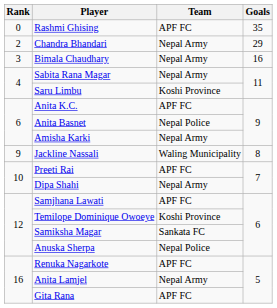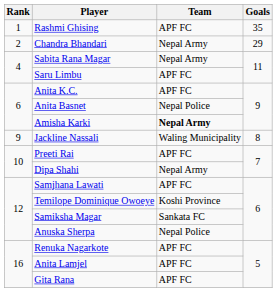 <table class="wikitable sortable" style="text-align:center">
 <tr>
 <th>Rank</th>
 <th>Player</th>
 <th>Team</th>
 <th>Goals</th>
 </tr>
 <tr>
-<td>0</td>
+<td>1</td>
 <td align="left"> <a href='#'>Rashmi Ghising</a></td>
 <td align="left">APF FC</td>
 <td>35</td>
 </tr>
 <tr>
 <td>2</td>
 <td align="left"> <a href='#'>Chandra Bhandari</a></td>
 <td align="left">Nepal Army</td>
 <td>29</td>
 </tr>
 <tr>
-<td>3</td>
-<td align="left"> <a href='#'>Bimala Chaudhary</a></td>
-<td align="left">Nepal Army</td>
-<td>16</td>
-</tr>
-<tr>
 <td rowspan=2>4</td>
 <td align="left"> <a href='#'>Sabita Rana Magar</a></td>
 <td align="left">Nepal Army</td>
 <td rowspan=2>11</td>
 </tr>
 <tr>
 <td align="left"> <a href='#'>Saru Limbu</a></td>
-<td align="left">Koshi Province</td>
+<td align="left">APF FC</td>
 </tr>
 <tr>
 <td rowspan=3>6</td>
 <td align="left"> <a href='#'>Anita K.C.</a></td>
 <td align="left">APF FC</td>
 <td rowspan=3>9</td>
 </tr>
 <tr>
 <td align="left"> <a href='#'>Anita Basnet</a></td>
 <td align="left">Nepal Police</td>
 </tr>
 <tr>
 <td align="left"> <a href='#'>Amisha Karki</a></td>
-<td align="left">Nepal Army</td>
+<td align="left"><strong>Nepal Army</strong></td>
 </tr>
 <tr>
 <td>9</td>
 <td align="left"> <a href='#'>Jackline Nassali</a></td>
 <td align="left">Waling Municipality</td>
 <td>8</td>
 </tr>
 <tr>
 <td rowspan=2>10</td>
 <td align="left"><a href='#'>Preeti Rai</a></td>
 <td align="left">APF FC</td>
 <td rowspan=2>7</td>
 </tr>
 <tr>
 <td align="left"> <a href='#'>Dipa Shahi</a></td>
 <td align="left">Nepal Army</td>
 </tr>
 <tr>
 <td rowspan=4>12</td>
 <td align="left"><a href='#'>Samjhana Lawati</a></td>
 <td align="left">APF FC</td>
 <td rowspan=4>6</td>
 </tr>
 <tr>
 <td align="left"> <a href='#'>Temilope Dominique Owoeye</a></td>
 <td align="left">Koshi Province</td>
 </tr>
 <tr>
 <td align="left"> <a href='#'>Samiksha Magar</a></td>
 <td align="left">Sankata FC</td>
 </tr>
 <tr>
 <td align="left"><a href='#'>Anuska Sherpa</a></td>
 <td align="left">Nepal Police</td>
 </tr>
 <tr>
 <td rowspan=3>16</td>
 <td align="left"> <a href='#'>Renuka Nagarkote</a></td>
 <td align="left">APF FC</td>
 <td rowspan=3>5</td>
 </tr>
 <tr>
 <td align="left"> <a href='#'>Anita Lamjel</a></td>
-<td align="left">Nepal Army</td>
+<td align="left">APF FC</td>
 </tr>
 <tr>
 <td align="left"><a href='#'>Gita Rana</a></td>
 <td align="left">APF FC</td>
 </tr>
 </table>
